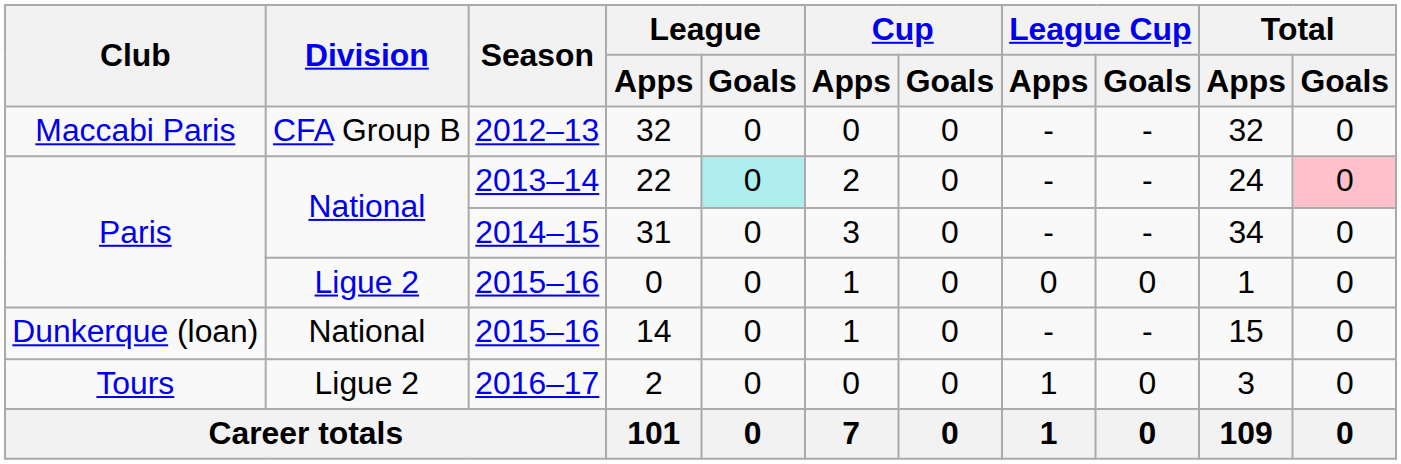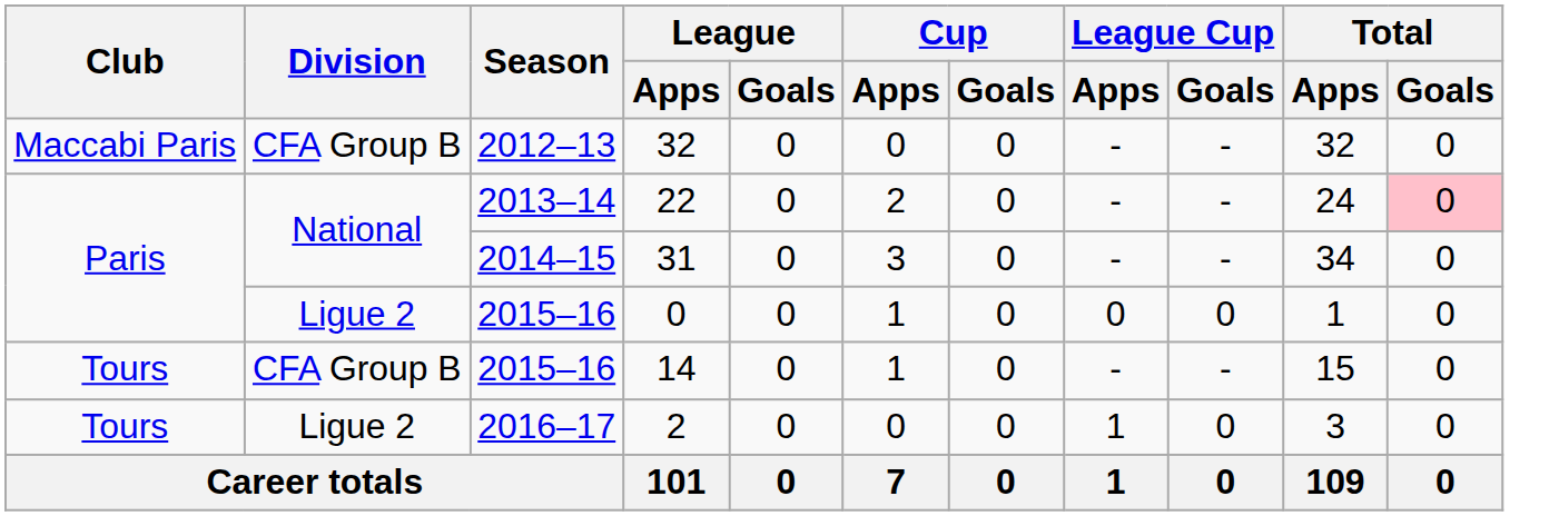 <table class="wikitable" style="text-align:center">
 <tr>
 <th rowspan="2">Club</th>
 <th rowspan="2"><a href='#'>Division</a></th>
 <th rowspan="2">Season</th>
 <th colspan="2">League</th>
 <th colspan="2"><a href='#'>Cup</a></th>
 <th colspan="2"><a href='#'>League Cup</a></th>
 <th colspan="2">Total</th>
 </tr>
 <tr>
 <th>Apps</th>
 <th>Goals</th>
 <th>Apps</th>
 <th>Goals</th>
 <th>Apps</th>
 <th>Goals</th>
 <th>Apps</th>
 <th>Goals</th>
 </tr>
 <tr>
 <td><a href='#'>Maccabi Paris</a></td>
 <td><a href='#'>CFA</a> Group B</td>
 <td><a href='#'>2012–13</a></td>
 <td>32</td>
 <td>0</td>
 <td>0</td>
 <td>0</td>
 <td>-</td>
 <td>-</td>
 <td>32</td>
 <td>0</td>
 </tr>
 <tr>
 <td rowspan=3><a href='#'>Paris</a></td>
 <td rowspan=2><a href='#'>National</a></td>
 <td><a href='#'>2013–14</a></td>
 <td>22</td>
-<td style="background: paleturquoise;">0</td>
+<td>0</td>
 <td>2</td>
 <td>0</td>
 <td>-</td>
 <td>-</td>
 <td>24</td>
 <td style="background: pink;">0</td>
 </tr>
 <tr>
 <td><a href='#'>2014–15</a></td>
 <td>31</td>
 <td>0</td>
 <td>3</td>
 <td>0</td>
 <td>-</td>
 <td>-</td>
 <td>34</td>
 <td>0</td>
 </tr>
 <tr>
 <td><a href='#'>Ligue 2</a></td>
 <td><a href='#'>2015–16</a></td>
 <td>0</td>
 <td>0</td>
 <td>1</td>
 <td>0</td>
 <td>0</td>
 <td>0</td>
 <td>1</td>
 <td>0</td>
 </tr>
 <tr>
-<td><a href='#'>Dunkerque</a> (loan)</td>
-<td>National</td>
+<td><a href='#'>Tours</a></td>
+<td><a href='#'>CFA</a> Group B</td>
 <td><a href='#'>2015–16</a></td>
 <td>14</td>
 <td>0</td>
 <td>1</td>
 <td>0</td>
 <td>-</td>
 <td>-</td>
 <td>15</td>
 <td>0</td>
 </tr>
 <tr>
 <td><a href='#'>Tours</a></td>
 <td>Ligue 2</td>
 <td><a href='#'>2016–17</a></td>
 <td>2</td>
 <td>0</td>
 <td>0</td>
 <td>0</td>
 <td>1</td>
 <td>0</td>
 <td>3</td>
 <td>0</td>
 </tr>
 <tr>
 <th colspan=3>Career totals</th>
 <th>101</th>
 <th>0</th>
 <th>7</th>
 <th>0</th>
 <th>1</th>
 <th>0</th>
 <th>109</th>
 <th>0</th>
 </tr>
 </table>
